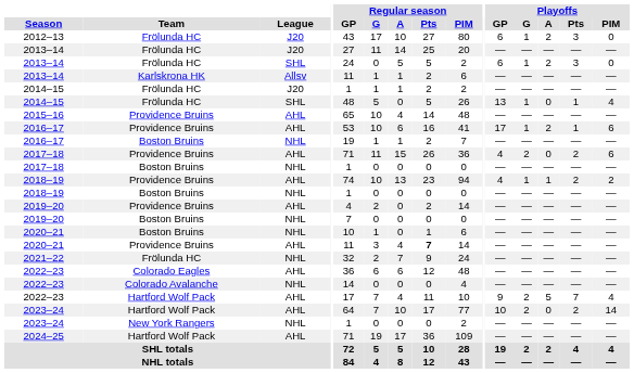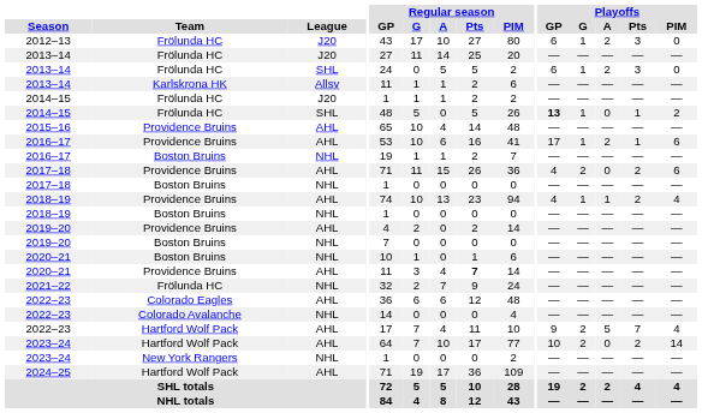 <table border="0" cellpadding="1" cellspacing="0" style="text-align:center; width:60em">
 <tr bgcolor="#e0e0e0">
 <th colspan="3" bgcolor="#ffffff"></th>
 <th rowspan="99" bgcolor="#ffffff"></th>
 <th colspan="5"><a href='#'>Regular season</a></th>
 <th rowspan="99" bgcolor="#ffffff"></th>
 <th colspan="5"><a href='#'>Playoffs</a></th>
 </tr>
 <tr bgcolor="#e0e0e0">
 <th><a href='#'>Season</a></th>
 <th>Team</th>
 <th>League</th>
 <th>GP</th>
 <th><a href='#'>G</a></th>
 <th><a href='#'>A</a></th>
 <th><a href='#'>Pts</a></th>
 <th><a href='#'>PIM</a></th>
 <th>GP</th>
 <th>G</th>
 <th>A</th>
 <th>Pts</th>
 <th>PIM</th>
 </tr>
 <tr>
 <td>2012–13</td>
 <td><a href='#'>Frölunda HC</a></td>
 <td><a href='#'>J20</a></td>
 <td>43</td>
 <td>17</td>
 <td>10</td>
 <td>27</td>
 <td>80</td>
 <td>6</td>
 <td>1</td>
 <td>2</td>
 <td>3</td>
 <td>0</td>
 </tr>
 <tr bgcolor="#f0f0f0">
 <td>2013–14</td>
 <td>Frölunda HC</td>
 <td>J20</td>
 <td>27</td>
 <td>11</td>
 <td>14</td>
 <td>25</td>
 <td>20</td>
 <td>—</td>
 <td>—</td>
 <td>—</td>
 <td>—</td>
 <td>—</td>
 </tr>
 <tr>
 <td><a href='#'>2013–14</a></td>
 <td>Frölunda HC</td>
 <td><a href='#'>SHL</a></td>
 <td>24</td>
 <td>0</td>
 <td>5</td>
 <td>5</td>
 <td>2</td>
 <td>6</td>
 <td>1</td>
 <td>2</td>
 <td>3</td>
 <td>0</td>
 </tr>
 <tr bgcolor="#f0f0f0">
 <td><a href='#'>2013–14</a></td>
 <td><a href='#'>Karlskrona HK</a></td>
 <td><a href='#'>Allsv</a></td>
 <td>11</td>
 <td>1</td>
 <td>1</td>
 <td>2</td>
 <td>6</td>
 <td>—</td>
 <td>—</td>
 <td>—</td>
 <td>—</td>
 <td>—</td>
 </tr>
 <tr>
 <td>2014–15</td>
 <td>Frölunda HC</td>
 <td>J20</td>
 <td>1</td>
 <td>1</td>
 <td>1</td>
 <td>2</td>
 <td>2</td>
 <td>—</td>
 <td>—</td>
 <td>—</td>
 <td>—</td>
 <td>—</td>
 </tr>
 <tr bgcolor="#f0f0f0">
 <td><a href='#'>2014–15</a></td>
 <td>Frölunda HC</td>
 <td>SHL</td>
 <td>48</td>
 <td>5</td>
 <td>0</td>
 <td>5</td>
 <td>26</td>
-<td>13</td>
+<td><strong>13</strong></td>
 <td>1</td>
 <td>0</td>
 <td>1</td>
-<td>4</td>
+<td>2</td>
 </tr>
 <tr>
 <td><a href='#'>2015–16</a></td>
 <td><a href='#'>Providence Bruins</a></td>
 <td><a href='#'>AHL</a></td>
 <td>65</td>
 <td>10</td>
 <td>4</td>
 <td>14</td>
 <td>48</td>
 <td>—</td>
 <td>—</td>
 <td>—</td>
 <td>—</td>
 <td>—</td>
 </tr>
 <tr bgcolor="#f0f0f0">
 <td><a href='#'>2016–17</a></td>
 <td>Providence Bruins</td>
 <td>AHL</td>
 <td>53</td>
 <td>10</td>
 <td>6</td>
 <td>16</td>
 <td>41</td>
 <td>17</td>
 <td>1</td>
 <td>2</td>
 <td>1</td>
 <td>6</td>
 </tr>
 <tr>
 <td><a href='#'>2016–17</a></td>
 <td><a href='#'>Boston Bruins</a></td>
 <td><a href='#'>NHL</a></td>
 <td>19</td>
 <td>1</td>
 <td>1</td>
 <td>2</td>
 <td>7</td>
 <td>—</td>
 <td>—</td>
 <td>—</td>
 <td>—</td>
 <td>—</td>
 </tr>
 <tr bgcolor="#f0f0f0">
 <td><a href='#'>2017–18</a></td>
 <td>Providence Bruins</td>
 <td>AHL</td>
 <td>71</td>
 <td>11</td>
 <td>15</td>
 <td>26</td>
 <td>36</td>
 <td>4</td>
 <td>2</td>
 <td>0</td>
 <td>2</td>
 <td>6</td>
 </tr>
 <tr>
 <td><a href='#'>2017–18</a></td>
 <td>Boston Bruins</td>
 <td>NHL</td>
 <td>1</td>
 <td>0</td>
 <td>0</td>
 <td>0</td>
 <td>0</td>
 <td>—</td>
 <td>—</td>
 <td>—</td>
 <td>—</td>
 <td>—</td>
 </tr>
 <tr bgcolor="#f0f0f0">
 <td><a href='#'>2018–19</a></td>
 <td>Providence Bruins</td>
 <td>AHL</td>
 <td>74</td>
 <td>10</td>
 <td>13</td>
 <td>23</td>
 <td>94</td>
 <td>4</td>
 <td>1</td>
 <td>1</td>
 <td>2</td>
-<td>2</td>
+<td>4</td>
 </tr>
 <tr>
 <td><a href='#'>2018–19</a></td>
 <td>Boston Bruins</td>
 <td>NHL</td>
 <td>1</td>
 <td>0</td>
 <td>0</td>
 <td>0</td>
 <td>0</td>
 <td>—</td>
 <td>—</td>
 <td>—</td>
 <td>—</td>
 <td>—</td>
 </tr>
 <tr bgcolor="#f0f0f0">
 <td><a href='#'>2019–20</a></td>
 <td>Providence Bruins</td>
 <td>AHL</td>
 <td>4</td>
 <td>2</td>
 <td>0</td>
 <td>2</td>
 <td>14</td>
 <td>—</td>
 <td>—</td>
 <td>—</td>
 <td>—</td>
 <td>—</td>
 </tr>
 <tr>
 <td><a href='#'>2019–20</a></td>
 <td>Boston Bruins</td>
 <td>NHL</td>
 <td>7</td>
 <td>0</td>
 <td>0</td>
 <td>0</td>
 <td>0</td>
 <td>—</td>
 <td>—</td>
 <td>—</td>
 <td>—</td>
 <td>—</td>
 </tr>
 <tr bgcolor="#f0f0f0">
 <td><a href='#'>2020–21</a></td>
 <td>Boston Bruins</td>
 <td>NHL</td>
 <td>10</td>
 <td>1</td>
 <td>0</td>
 <td>1</td>
 <td>6</td>
 <td>—</td>
 <td>—</td>
 <td>—</td>
 <td>—</td>
 <td>—</td>
 </tr>
 <tr>
 <td><a href='#'>2020–21</a></td>
 <td>Providence Bruins</td>
 <td>AHL</td>
 <td>11</td>
 <td>3</td>
 <td>4</td>
 <td><strong>7</strong></td>
 <td>14</td>
 <td>—</td>
 <td>—</td>
 <td>—</td>
 <td>—</td>
 <td>—</td>
 </tr>
 <tr bgcolor="#f0f0f0">
 <td><a href='#'>2021–22</a></td>
 <td>Frölunda HC</td>
 <td>NHL</td>
 <td>32</td>
 <td>2</td>
 <td>7</td>
 <td>9</td>
 <td>24</td>
 <td>—</td>
 <td>—</td>
 <td>—</td>
 <td>—</td>
 <td>—</td>
 </tr>
 <tr>
 <td><a href='#'>2022–23</a></td>
 <td><a href='#'>Colorado Eagles</a></td>
 <td>AHL</td>
 <td>36</td>
 <td>6</td>
 <td>6</td>
 <td>12</td>
 <td>48</td>
 <td>—</td>
 <td>—</td>
 <td>—</td>
 <td>—</td>
 <td>—</td>
 </tr>
 <tr bgcolor="#f0f0f0">
 <td><a href='#'>2022–23</a></td>
 <td><a href='#'>Colorado Avalanche</a></td>
 <td>NHL</td>
 <td>14</td>
 <td>0</td>
 <td>0</td>
 <td>0</td>
 <td>4</td>
 <td>—</td>
 <td>—</td>
 <td>—</td>
 <td>—</td>
 <td>—</td>
 </tr>
 <tr>
 <td>2022–23</td>
 <td><a href='#'>Hartford Wolf Pack</a></td>
 <td>AHL</td>
 <td>17</td>
 <td>7</td>
 <td>4</td>
 <td>11</td>
 <td>10</td>
 <td>9</td>
 <td>2</td>
 <td>5</td>
 <td>7</td>
 <td>4</td>
 </tr>
 <tr bgcolor="#f0f0f0">
 <td><a href='#'>2023–24</a></td>
 <td>Hartford Wolf Pack</td>
 <td>AHL</td>
 <td>64</td>
 <td>7</td>
 <td>10</td>
 <td>17</td>
 <td>77</td>
 <td>10</td>
 <td>2</td>
 <td>0</td>
 <td>2</td>
 <td>14</td>
 </tr>
 <tr>
 <td><a href='#'>2023–24</a></td>
 <td><a href='#'>New York Rangers</a></td>
 <td>NHL</td>
 <td>1</td>
 <td>0</td>
 <td>0</td>
 <td>0</td>
 <td>2</td>
 <td>—</td>
 <td>—</td>
 <td>—</td>
 <td>—</td>
 <td>—</td>
 </tr>
 <tr bgcolor="#f0f0f0">
 <td><a href='#'>2024–25</a></td>
 <td>Hartford Wolf Pack</td>
 <td>AHL</td>
 <td>71</td>
 <td>19</td>
 <td>17</td>
 <td>36</td>
 <td>109</td>
 <td>—</td>
 <td>—</td>
 <td>—</td>
 <td>—</td>
 <td>—</td>
 </tr>
 <tr bgcolor="#e0e0e0">
 <th colspan="3">SHL totals</th>
 <th>72</th>
 <th>5</th>
 <th>5</th>
 <th>10</th>
 <th>28</th>
 <th>19</th>
 <th>2</th>
 <th>2</th>
 <th>4</th>
 <th>4</th>
 </tr>
 <tr bgcolor="#e0e0e0">
 <th colspan="3">NHL totals</th>
 <th>84</th>
 <th>4</th>
 <th>8</th>
 <th>12</th>
 <th>43</th>
 <th>—</th>
 <th>—</th>
 <th>—</th>
 <th>—</th>
 <th>—</th>
 </tr>
 </table>
